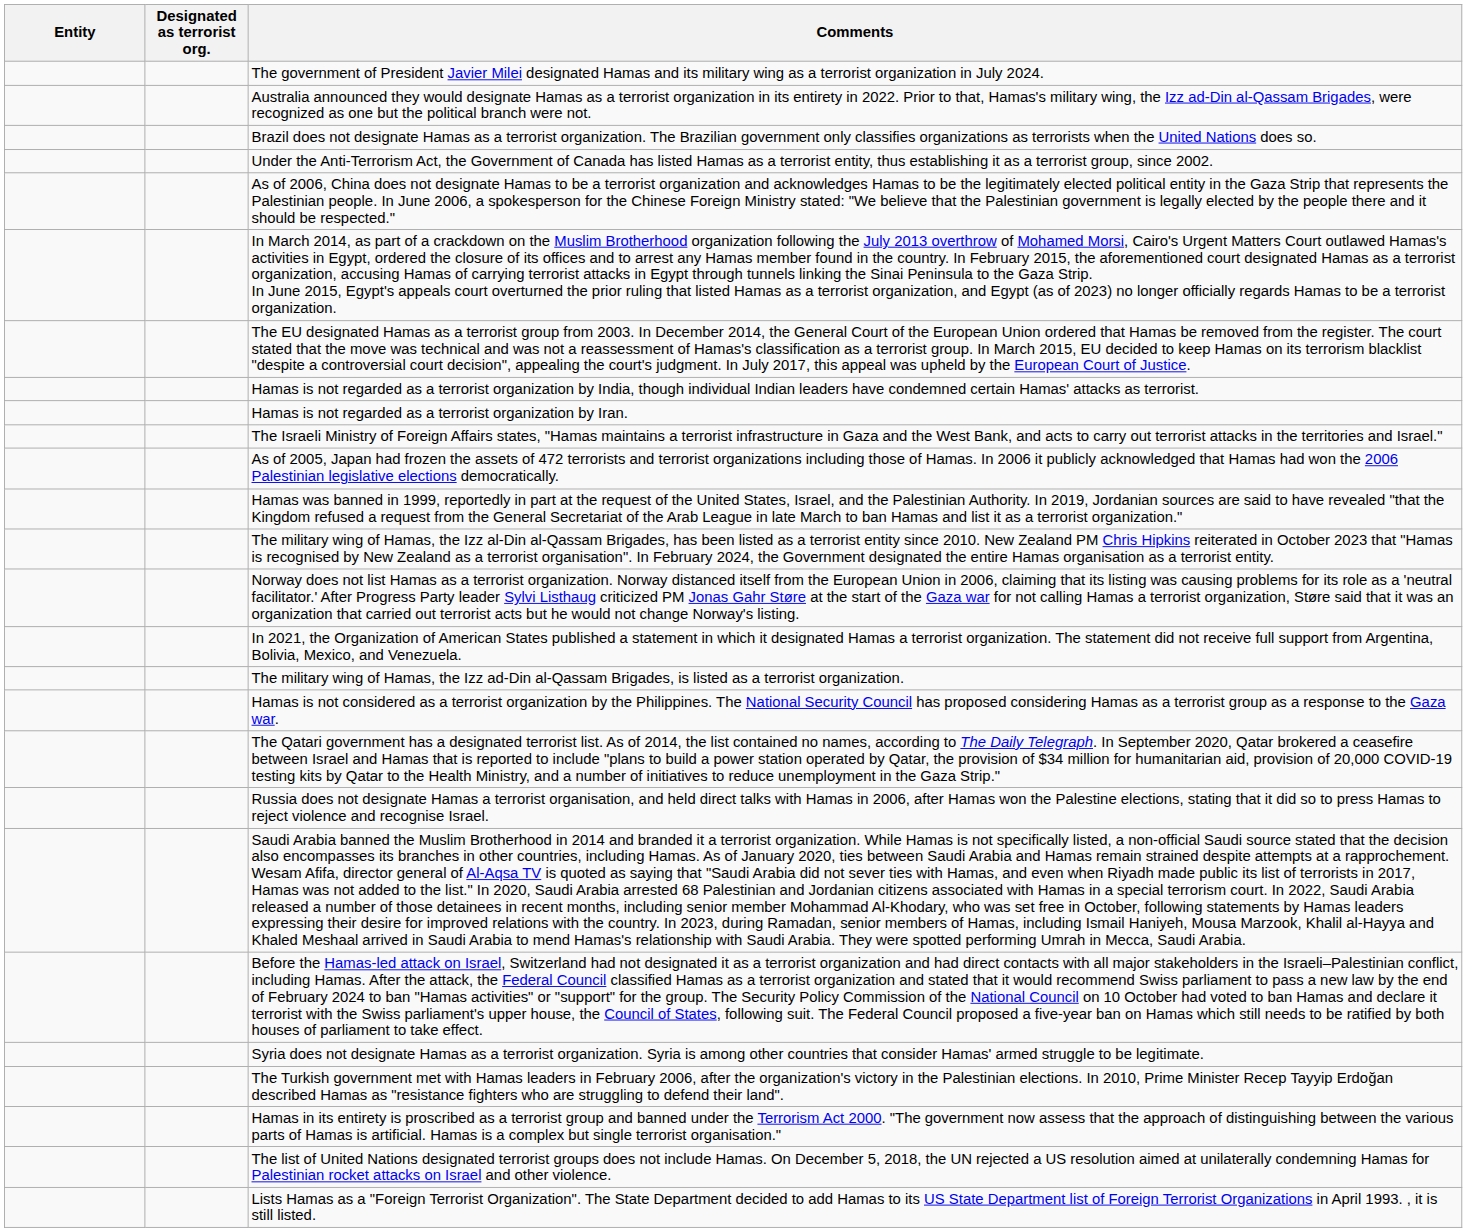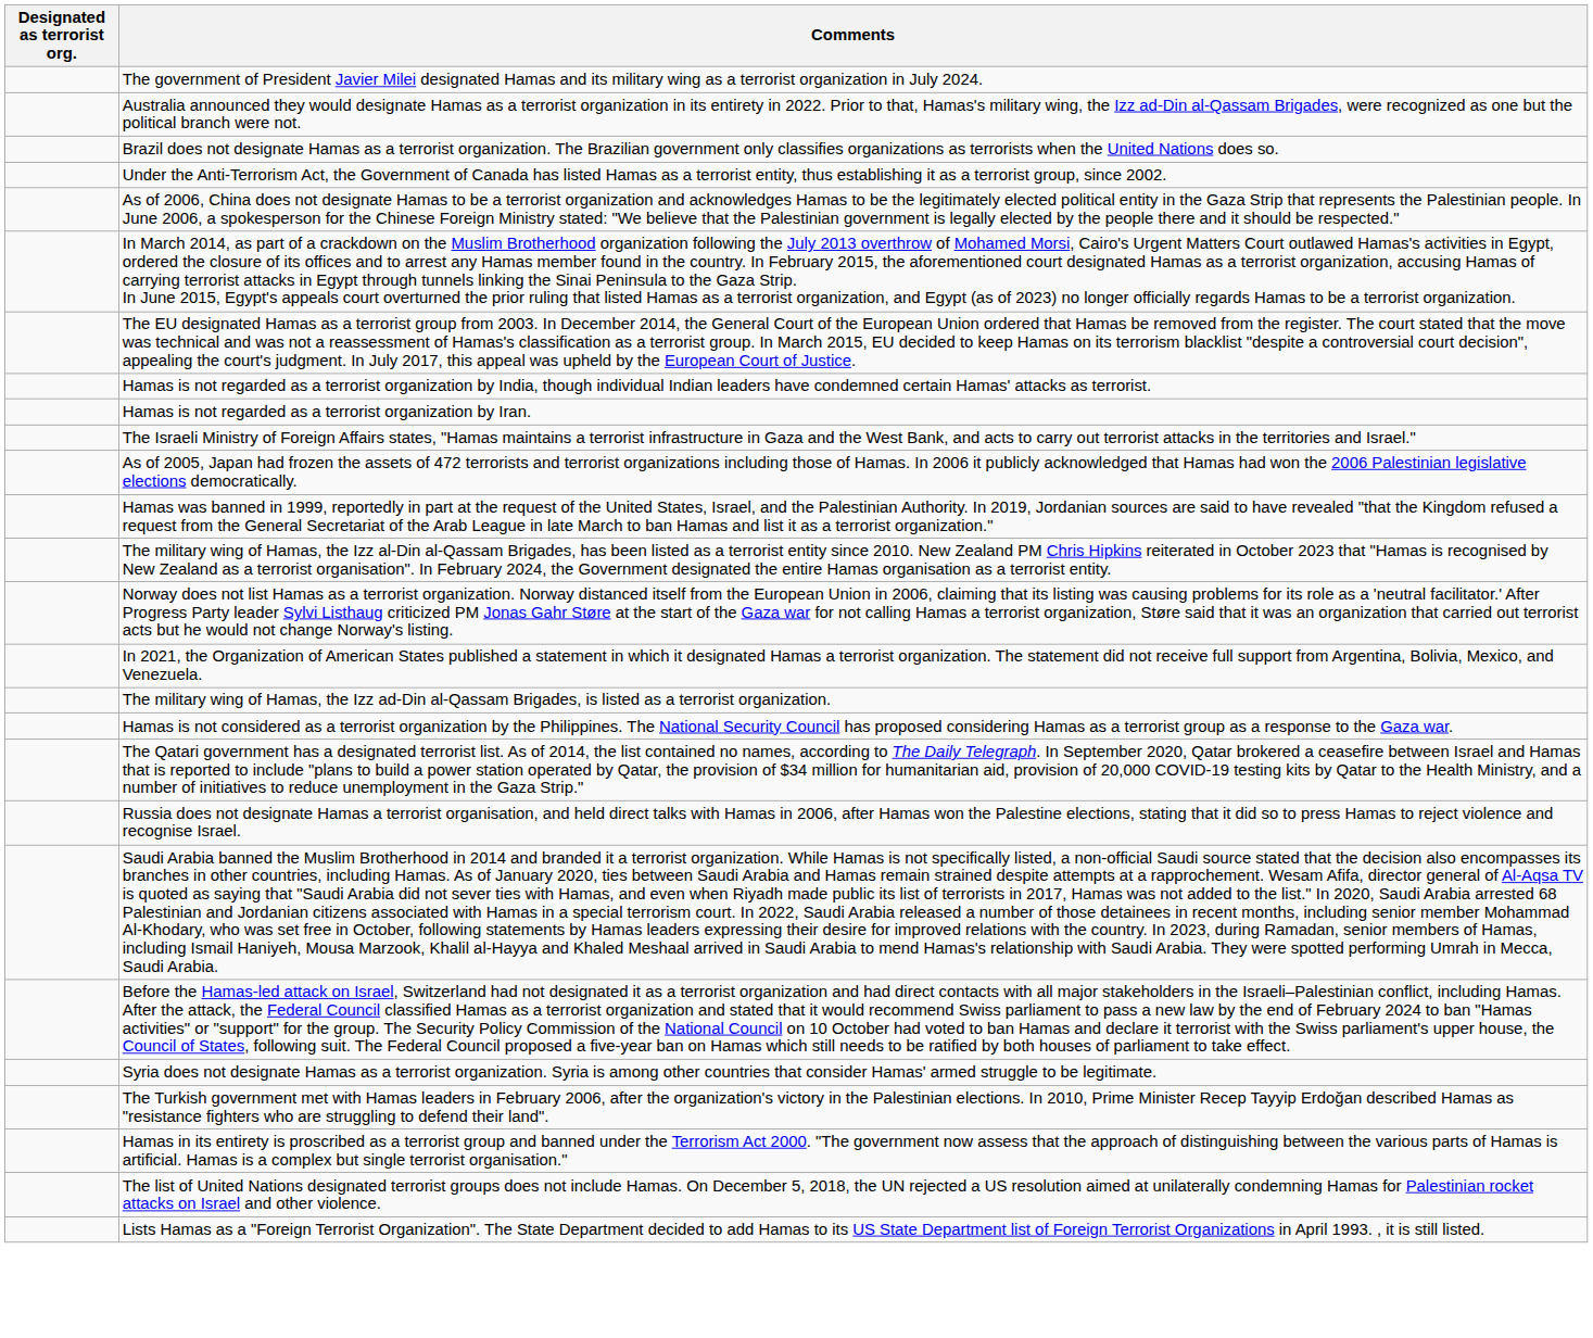 <table class="wikitable sortable">
 <tr>
-<th style=width:9em;>Entity</th>
 <th>Designated as terrorist org.</th>
 <th class=unsortable>Comments</th>
 </tr>
 <tr>
 <td></td>
-<td></td>
 <td>The government of President <a href='#'>Javier Milei</a> designated Hamas and its military wing as a terrorist organization in July 2024.</td>
 </tr>
 <tr>
-<td></td>
 <td></td>
 <td>Australia announced they would designate Hamas as a terrorist organization in its entirety in 2022. Prior to that, Hamas's military wing, the <a href='#'>Izz ad-Din al-Qassam Brigades</a>, were recognized as one but the political branch were not.</td>
 </tr>
 <tr>
 <td></td>
-<td></td>
 <td>Brazil does not designate Hamas as a terrorist organization. The Brazilian government only classifies organizations as terrorists when the <a href='#'>United Nations</a> does so.</td>
 </tr>
 <tr>
-<td></td>
 <td></td>
 <td>Under the Anti-Terrorism Act, the Government of Canada has listed Hamas as a terrorist entity, thus establishing it as a terrorist group, since 2002.</td>
 </tr>
 <tr>
 <td></td>
-<td></td>
 <td>As of 2006, China does not designate Hamas to be a terrorist organization and acknowledges Hamas to be the legitimately elected political entity in the Gaza Strip that represents the Palestinian people. In June 2006, a spokesperson for the Chinese Foreign Ministry stated: "We believe that the Palestinian government is legally elected by the people there and it should be respected."</td>
 </tr>
 <tr>
-<td></td>
 <td></td>
 <td>In March 2014, as part of a crackdown on the <a href='#'>Muslim Brotherhood</a> organization following the <a href='#'>July 2013 overthrow</a> of <a href='#'>Mohamed Morsi</a>, Cairo's Urgent Matters Court outlawed Hamas's activities in Egypt, ordered the closure of its offices and to arrest any Hamas member found in the country. In February 2015, the aforementioned court designated Hamas as a terrorist organization, accusing Hamas of carrying terrorist attacks in Egypt through tunnels linking the Sinai Peninsula to the Gaza Strip.<br>In June 2015, Egypt's appeals court overturned the prior ruling that listed Hamas as a terrorist organization, and Egypt (as of 2023) no longer officially regards Hamas to be a terrorist organization.</td>
 </tr>
 <tr>
 <td></td>
-<td></td>
 <td>The EU designated Hamas as a terrorist group from 2003. In December 2014, the General Court of the European Union ordered that Hamas be removed from the register. The court stated that the move was technical and was not a reassessment of Hamas's classification as a terrorist group. In March 2015, EU decided to keep Hamas on its terrorism blacklist "despite a controversial court decision", appealing the court's judgment. In July 2017, this appeal was upheld by the <a href='#'>European Court of Justice</a>.</td>
 </tr>
 <tr>
-<td></td>
 <td></td>
 <td>Hamas is not regarded as a terrorist organization by India, though individual Indian leaders have condemned certain Hamas' attacks as terrorist.</td>
 </tr>
 <tr>
 <td></td>
-<td></td>
 <td>Hamas is not regarded as a terrorist organization by Iran.</td>
 </tr>
 <tr>
-<td></td>
 <td></td>
 <td>The Israeli Ministry of Foreign Affairs states, "Hamas maintains a terrorist infrastructure in Gaza and the West Bank, and acts to carry out terrorist attacks in the territories and Israel."</td>
 </tr>
 <tr>
 <td></td>
-<td></td>
 <td>As of 2005, Japan had frozen the assets of 472 terrorists and terrorist organizations including those of Hamas. In 2006 it publicly acknowledged that Hamas had won the <a href='#'>2006 Palestinian legislative elections</a> democratically.</td>
 </tr>
 <tr>
-<td></td>
 <td></td>
 <td>Hamas was banned in 1999, reportedly in part at the request of the United States, Israel, and the Palestinian Authority. In 2019, Jordanian sources are said to have revealed "that the Kingdom refused a request from the General Secretariat of the Arab League in late March to ban Hamas and list it as a terrorist organization."</td>
 </tr>
 <tr>
 <td></td>
-<td></td>
 <td>The military wing of Hamas, the Izz al-Din al-Qassam Brigades, has been listed as a terrorist entity since 2010. New Zealand PM <a href='#'>Chris Hipkins</a> reiterated in October 2023 that "Hamas is recognised by New Zealand as a terrorist organisation". In February 2024, the Government designated the entire Hamas organisation as a terrorist entity.</td>
 </tr>
 <tr>
-<td></td>
 <td></td>
 <td>Norway does not list Hamas as a terrorist organization. Norway distanced itself from the European Union in 2006, claiming that its listing was causing problems for its role as a 'neutral facilitator.' After Progress Party leader <a href='#'>Sylvi Listhaug</a> criticized PM <a href='#'>Jonas Gahr Støre</a> at the start of the <a href='#'>Gaza war</a> for not calling Hamas a terrorist organization, Støre said that it was an organization that carried out terrorist acts but he would not change Norway's listing.</td>
 </tr>
 <tr>
 <td></td>
-<td></td>
 <td>In 2021, the Organization of American States published a statement in which it designated Hamas a terrorist organization. The statement did not receive full support from Argentina, Bolivia, Mexico, and Venezuela.</td>
 </tr>
 <tr>
-<td></td>
 <td></td>
 <td>The military wing of Hamas, the Izz ad-Din al-Qassam Brigades, is listed as a terrorist organization.</td>
 </tr>
 <tr>
 <td></td>
-<td></td>
 <td>Hamas is not considered as a terrorist organization by the Philippines. The <a href='#'>National Security Council</a> has proposed considering Hamas as a terrorist group as a response to the <a href='#'>Gaza war</a>.</td>
 </tr>
 <tr>
-<td></td>
 <td></td>
 <td>The Qatari government has a designated terrorist list. As of 2014, the list contained no names, according to <em><a href='#'>The Daily Telegraph</a></em>. In September 2020, Qatar brokered a ceasefire between Israel and Hamas that is reported to include "plans to build a power station operated by Qatar, the provision of $34 million for humanitarian aid, provision of 20,000 COVID-19 testing kits by Qatar to the Health Ministry, and a number of initiatives to reduce unemployment in the Gaza Strip."</td>
 </tr>
 <tr>
 <td></td>
-<td></td>
 <td>Russia does not designate Hamas a terrorist organisation, and held direct talks with Hamas in 2006, after Hamas won the Palestine elections, stating that it did so to press Hamas to reject violence and recognise Israel.</td>
 </tr>
 <tr>
-<td></td>
 <td></td>
 <td>Saudi Arabia banned the Muslim Brotherhood in 2014 and branded it a terrorist organization. While Hamas is not specifically listed, a non-official Saudi source stated that the decision also encompasses its branches in other countries, including Hamas. As of January 2020, ties between Saudi Arabia and Hamas remain strained despite attempts at a rapprochement. Wesam Afifa, director general of <a href='#'>Al-Aqsa TV</a> is quoted as saying that "Saudi Arabia did not sever ties with Hamas, and even when Riyadh made public its list of terrorists in 2017, Hamas was not added to the list." In 2020, Saudi Arabia arrested 68 Palestinian and Jordanian citizens associated with Hamas in a special terrorism court. In 2022, Saudi Arabia released a number of those detainees in recent months, including senior member Mohammad Al-Khodary, who was set free in October, following statements by Hamas leaders expressing their desire for improved relations with the country. In 2023, during Ramadan, senior members of Hamas, including Ismail Haniyeh, Mousa Marzook, Khalil al-Hayya and Khaled Meshaal arrived in Saudi Arabia to mend Hamas's relationship with Saudi Arabia. They were spotted performing Umrah in Mecca, Saudi Arabia.</td>
 </tr>
 <tr>
 <td></td>
-<td></td>
 <td>Before the <a href='#'>Hamas-led attack on Israel</a>, Switzerland had not designated it as a terrorist organization and had direct contacts with all major stakeholders in the Israeli–Palestinian conflict, including Hamas. After the attack, the <a href='#'>Federal Council</a> classified Hamas as a terrorist organization and stated that it would recommend Swiss parliament to pass a new law by the end of February 2024 to ban "Hamas activities" or "support" for the group. The Security Policy Commission of the <a href='#'>National Council</a> on 10 October had voted to ban Hamas and declare it terrorist with the Swiss parliament's upper house, the <a href='#'>Council of States</a>, following suit. The Federal Council proposed a five-year ban on Hamas which still needs to be ratified by both houses of parliament to take effect.</td>
 </tr>
 <tr>
-<td></td>
 <td></td>
 <td>Syria does not designate Hamas as a terrorist organization. Syria is among other countries that consider Hamas' armed struggle to be legitimate.</td>
 </tr>
 <tr>
 <td></td>
-<td></td>
 <td>The Turkish government met with Hamas leaders in February 2006, after the organization's victory in the Palestinian elections. In 2010, Prime Minister Recep Tayyip Erdoğan described Hamas as "resistance fighters who are struggling to defend their land".</td>
 </tr>
 <tr>
-<td></td>
 <td></td>
 <td>Hamas in its entirety is proscribed as a terrorist group and banned under the <a href='#'>Terrorism Act 2000</a>. "The government now assess that the approach of distinguishing between the various parts of Hamas is artificial. Hamas is a complex but single terrorist organisation."</td>
 </tr>
 <tr>
 <td></td>
-<td></td>
 <td>The list of United Nations designated terrorist groups does not include Hamas. On December 5, 2018, the UN rejected a US resolution aimed at unilaterally condemning Hamas for <a href='#'>Palestinian rocket attacks on Israel</a> and other violence.</td>
 </tr>
 <tr>
 <td></td>
-<td></td>
 <td>Lists Hamas as a "Foreign Terrorist Organization". The State Department decided to add Hamas to its <a href='#'>US State Department list of Foreign Terrorist Organizations</a> in April 1993. , it is still listed.</td>
 </tr>
 </table>
